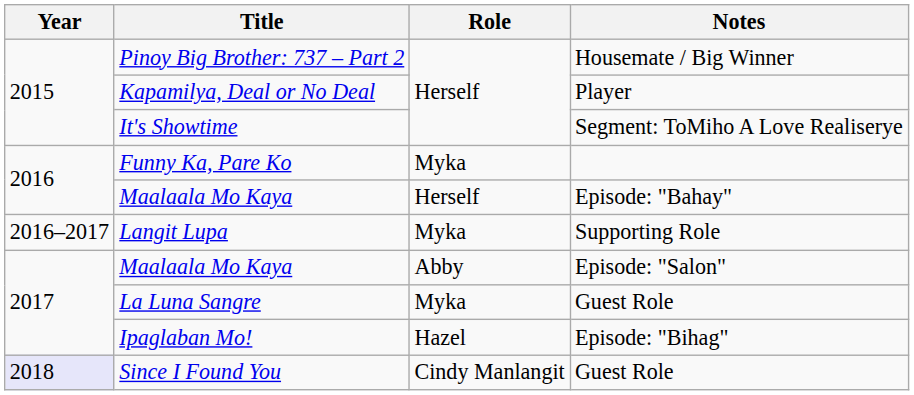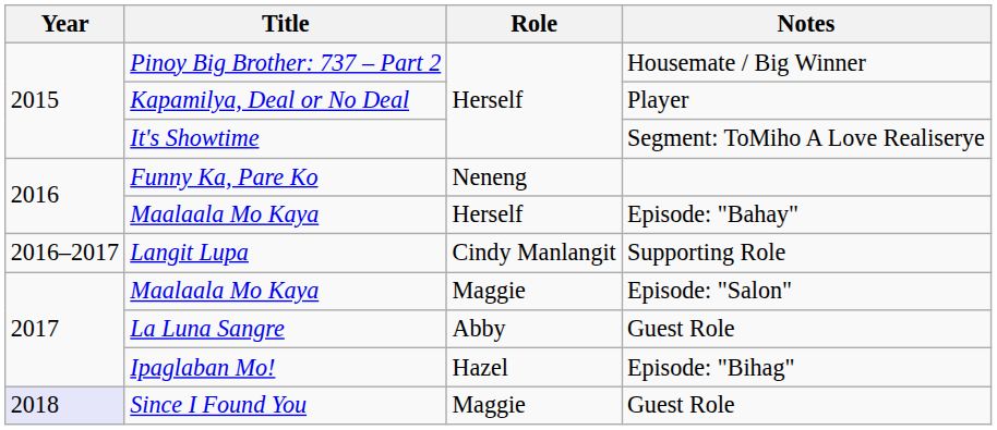 <table class="wikitable sortable">
 <tr>
 <th>Year</th>
 <th>Title</th>
 <th>Role</th>
 <th>Notes</th>
 </tr>
 <tr>
 <td rowspan="3">2015</td>
 <td><em><a href='#'>Pinoy Big Brother: 737 – Part 2</a></em></td>
 <td rowspan="3">Herself</td>
 <td>Housemate / Big Winner</td>
 </tr>
 <tr>
 <td><em><a href='#'>Kapamilya, Deal or No Deal</a></em></td>
 <td>Player</td>
 </tr>
 <tr>
 <td><em><a href='#'>It's Showtime</a></em></td>
 <td>Segment: ToMiho A Love Realiserye</td>
 </tr>
 <tr>
 <td rowspan="2">2016</td>
 <td><em><a href='#'>Funny Ka, Pare Ko</a></em></td>
-<td>Myka</td>
+<td>Neneng</td>
 <td></td>
 </tr>
 <tr>
 <td><em><a href='#'>Maalaala Mo Kaya</a></em></td>
 <td>Herself</td>
 <td>Episode: "Bahay"</td>
 </tr>
 <tr>
 <td>2016–2017</td>
 <td><em><a href='#'>Langit Lupa</a></em></td>
-<td>Myka</td>
+<td>Cindy Manlangit</td>
 <td>Supporting Role</td>
 </tr>
 <tr>
 <td rowspan="3">2017</td>
 <td><em><a href='#'>Maalaala Mo Kaya</a></em></td>
-<td>Abby</td>
+<td>Maggie</td>
 <td>Episode: "Salon"</td>
 </tr>
 <tr>
 <td><em><a href='#'>La Luna Sangre</a></em></td>
-<td>Myka</td>
+<td>Abby</td>
 <td>Guest Role</td>
 </tr>
 <tr>
 <td><em><a href='#'>Ipaglaban Mo!</a></em></td>
 <td>Hazel</td>
 <td>Episode: "Bihag"</td>
 </tr>
 <tr>
 <td style="background: lavender;">2018</td>
 <td><em><a href='#'>Since I Found You</a></em></td>
-<td>Cindy Manlangit</td>
+<td>Maggie</td>
 <td>Guest Role</td>
 </tr>
 </table>
